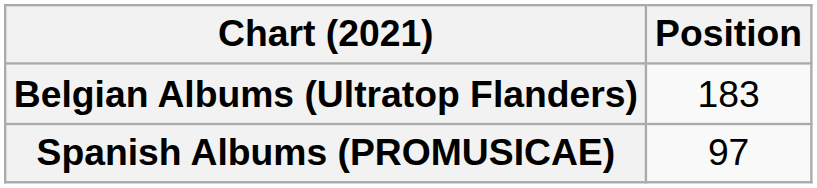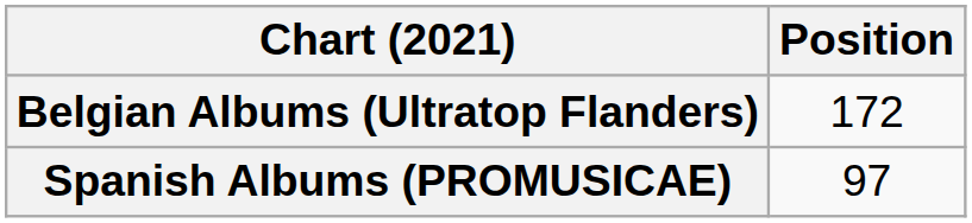 <table class="wikitable sortable plainrowheaders" style="text-align:center">
 <tr>
 <th scope="col">Chart (2021)</th>
 <th scope="col">Position</th>
 </tr>
 <tr>
 <th scope="row">Belgian Albums (Ultratop Flanders)</th>
-<td>183</td>
+<td>172</td>
 </tr>
 <tr>
 <th scope="row">Spanish Albums (PROMUSICAE)</th>
 <td>97</td>
 </tr>
 </table>
